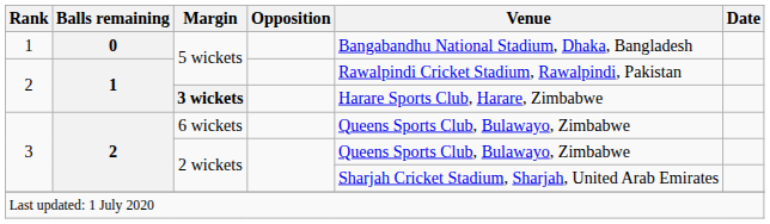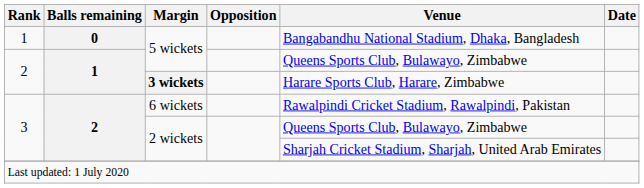 <table class="wikitable plainrowheaders sortable">
 <tr>
 <th scope=col>Rank</th>
 <th scope=col>Balls remaining</th>
 <th scope=col>Margin</th>
 <th scope=col>Opposition</th>
 <th scope=col>Venue</th>
 <th scope=col>Date</th>
 </tr>
 <tr>
 <td style="text-align:center">1</td>
 <th scope=row style=text-align:center;>0</th>
 <td scope=row style=text-align:center; rowspan=2>5 wickets</td>
 <td></td>
 <td><a href='#'>Bangabandhu National Stadium</a>, <a href='#'>Dhaka</a>, Bangladesh</td>
 <td></td>
 </tr>
 <tr>
 <td style="text-align:center" rowspan=2>2</td>
 <th scope=row style=text-align:center; rowspan=2>1</th>
 <td></td>
-<td><a href='#'>Rawalpindi Cricket Stadium</a>, <a href='#'>Rawalpindi</a>, Pakistan</td>
+<td><a href='#'>Queens Sports Club</a>, <a href='#'>Bulawayo</a>, Zimbabwe</td>
 <td></td>
 </tr>
 <tr>
 <th scope=row style=text-align:center;>3 wickets</th>
 <td></td>
 <td><a href='#'>Harare Sports Club</a>, <a href='#'>Harare</a>, Zimbabwe</td>
 <td></td>
 </tr>
 <tr>
 <td style="text-align:center" rowspan=3>3</td>
 <th scope=row style=text-align:center; rowspan=3>2</th>
 <td scope=row style=text-align:center;>6 wickets</td>
 <td></td>
-<td><a href='#'>Queens Sports Club</a>, <a href='#'>Bulawayo</a>, Zimbabwe</td>
+<td><a href='#'>Rawalpindi Cricket Stadium</a>, <a href='#'>Rawalpindi</a>, Pakistan</td>
 <td></td>
 </tr>
 <tr>
 <td scope=row style=text-align:center; rowspan=2>2 wickets</td>
 <td rowspan=2></td>
 <td><a href='#'>Queens Sports Club</a>, <a href='#'>Bulawayo</a>, Zimbabwe</td>
 <td></td>
 </tr>
 <tr>
 <td><a href='#'>Sharjah Cricket Stadium</a>, <a href='#'>Sharjah</a>, United Arab Emirates</td>
 <td></td>
 </tr>
 <tr>
 </tr>
 <tr class=sortbottom>
 <td colspan=6><small>Last updated: 1 July 2020</small></td>
 </tr>
 </table>
